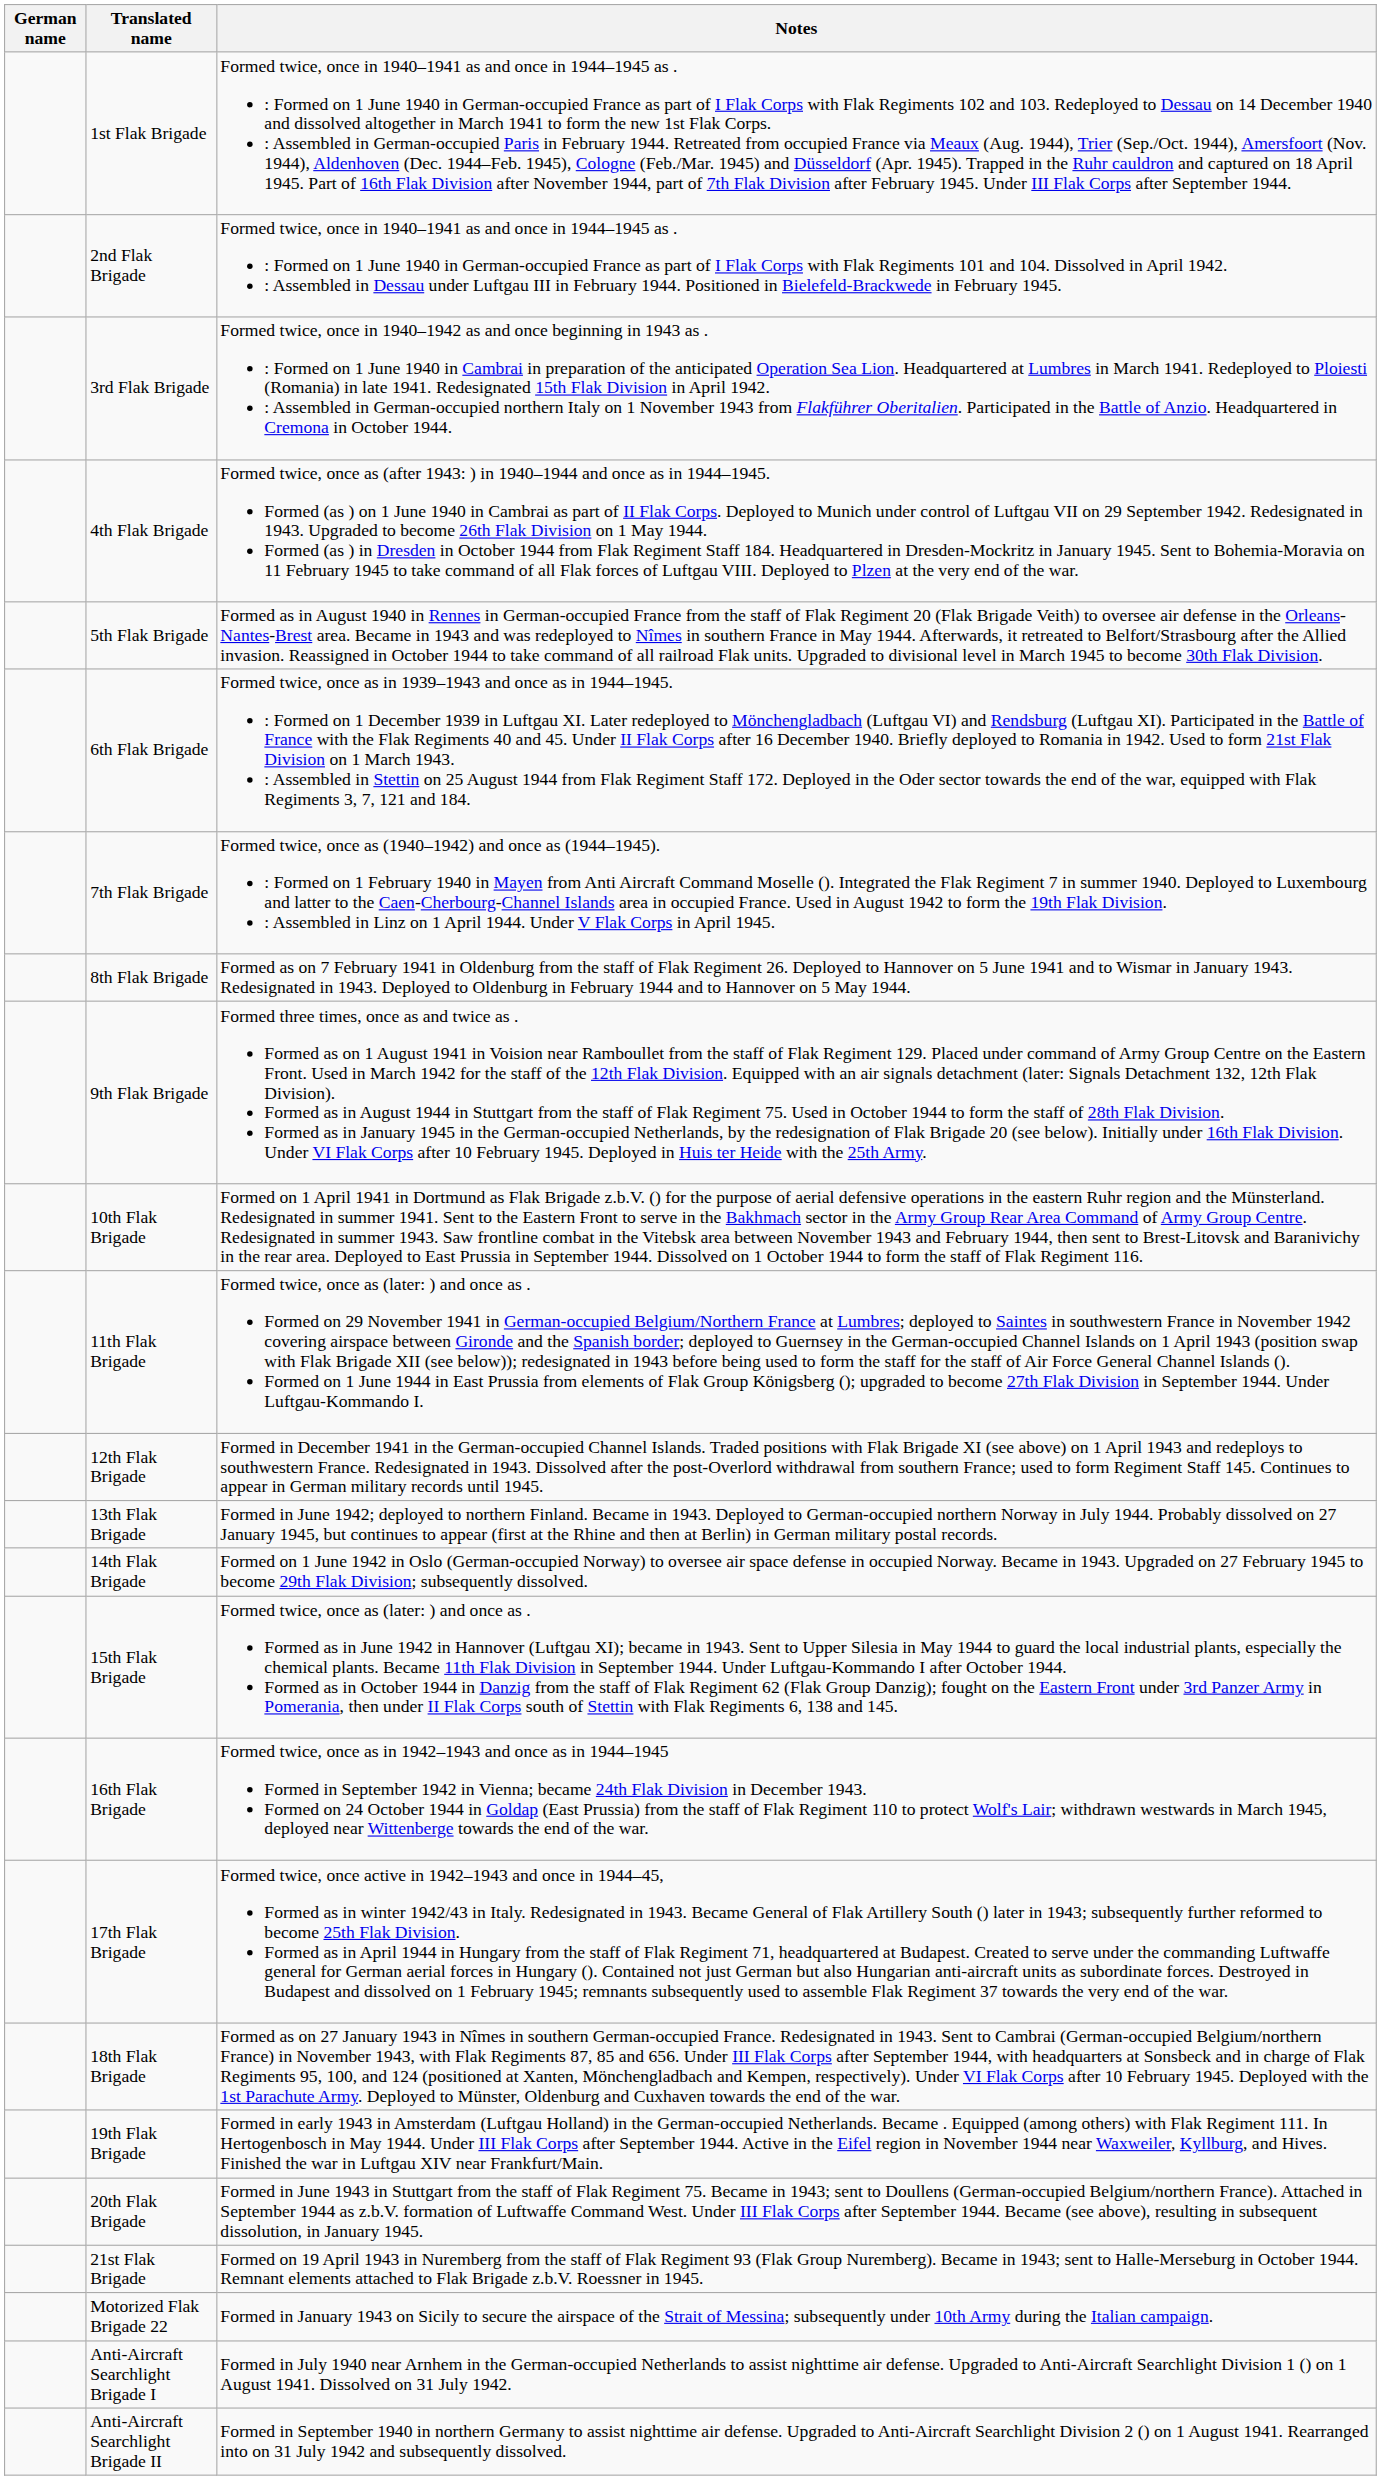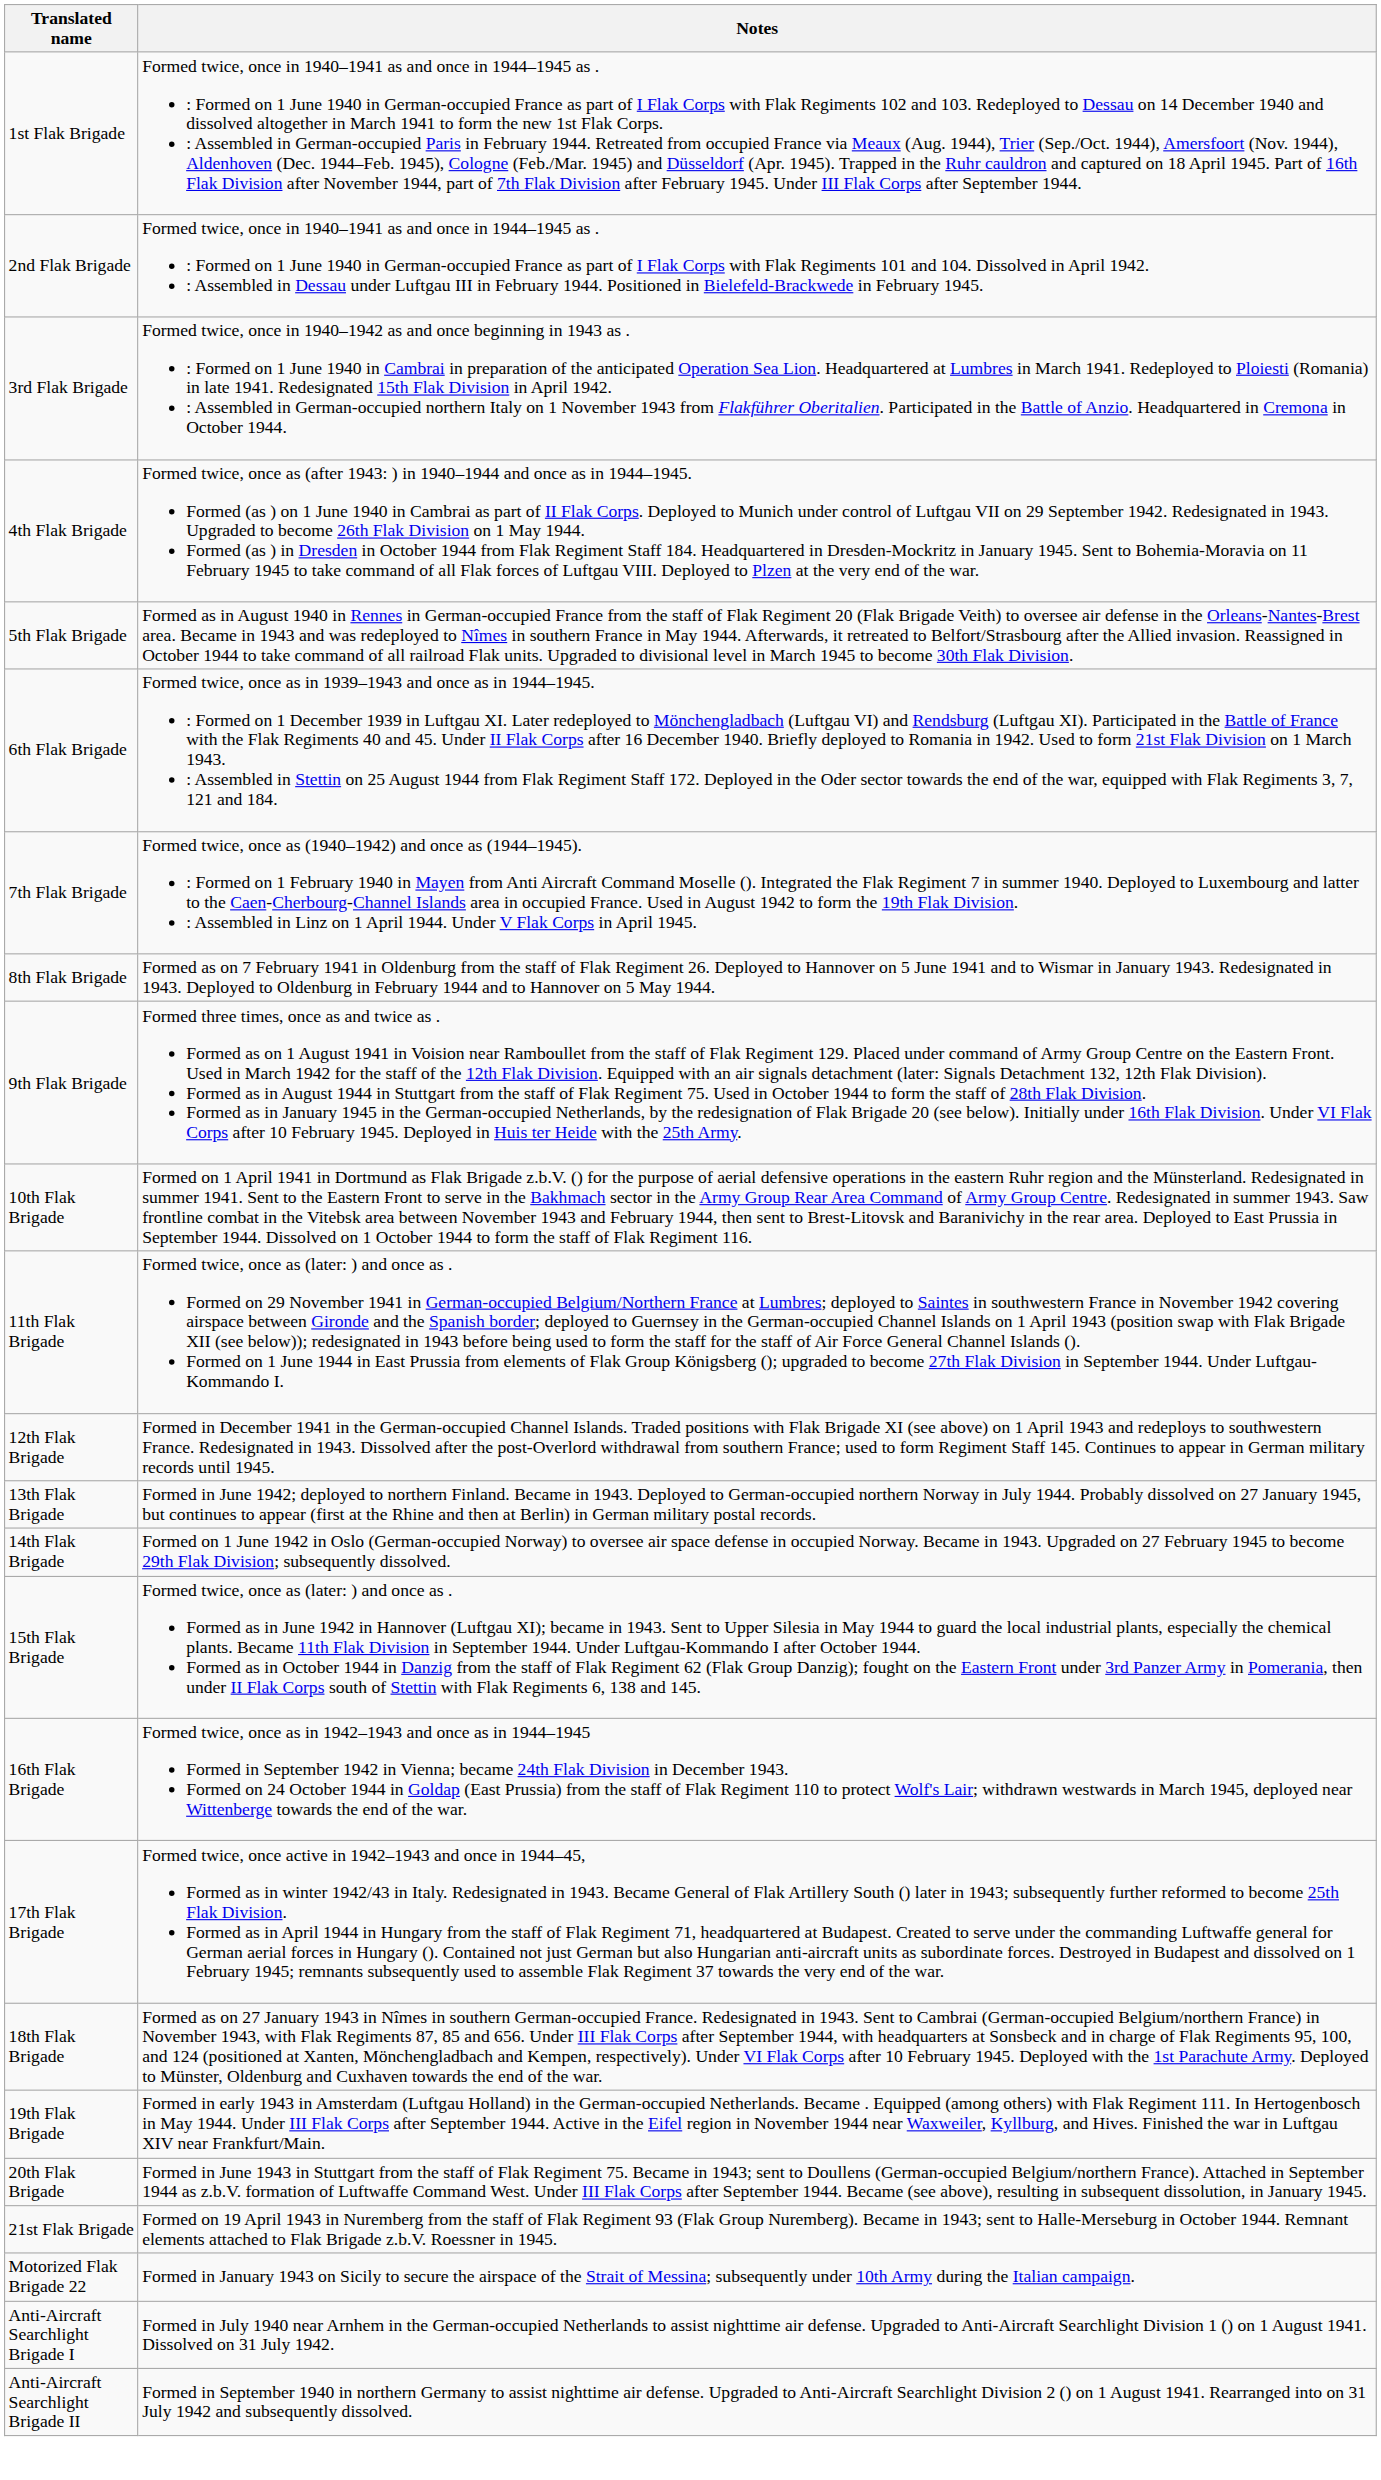 <table class="wikitable">
 <tr>
-<th>German name</th>
 <th>Translated name</th>
 <th>Notes</th>
 </tr>
 <tr>
-<td></td>
 <td>1st Flak Brigade</td>
 <td>Formed twice, once in 1940–1941 as  and once in 1944–1945 as .<br><ul><li>: Formed on 1 June 1940 in German-occupied France as part of <a href='#'>I Flak Corps</a> with Flak Regiments 102 and 103. Redeployed to <a href='#'>Dessau</a> on 14 December 1940 and dissolved altogether in March 1941 to form the new 1st Flak Corps.</li><li>: Assembled in German-occupied <a href='#'>Paris</a> in February 1944. Retreated from occupied France via <a href='#'>Meaux</a> (Aug. 1944), <a href='#'>Trier</a> (Sep./Oct. 1944), <a href='#'>Amersfoort</a> (Nov. 1944), <a href='#'>Aldenhoven</a> (Dec. 1944–Feb. 1945), <a href='#'>Cologne</a> (Feb./Mar. 1945) and <a href='#'>Düsseldorf</a> (Apr. 1945). Trapped in the <a href='#'>Ruhr cauldron</a> and captured on 18 April 1945. Part of <a href='#'>16th Flak Division</a> after November 1944, part of <a href='#'>7th Flak Division</a> after February 1945. Under <a href='#'>III Flak Corps</a> after September 1944.</li></ul></td>
 </tr>
 <tr>
-<td></td>
 <td>2nd Flak Brigade</td>
 <td>Formed twice, once in 1940–1941 as  and once in 1944–1945 as .<br><ul><li>: Formed on 1 June 1940 in German-occupied France as part of <a href='#'>I Flak Corps</a> with Flak Regiments 101 and 104. Dissolved in April 1942.</li><li>: Assembled in <a href='#'>Dessau</a> under Luftgau III in February 1944. Positioned in <a href='#'>Bielefeld-Brackwede</a> in February 1945.</li></ul></td>
 </tr>
 <tr>
-<td></td>
 <td>3rd Flak Brigade</td>
 <td>Formed twice, once in 1940–1942 as  and once beginning in 1943 as .<br><ul><li>: Formed on 1 June 1940 in <a href='#'>Cambrai</a> in preparation of the anticipated <a href='#'>Operation Sea Lion</a>. Headquartered at <a href='#'>Lumbres</a> in March 1941. Redeployed to <a href='#'>Ploiesti</a> (Romania) in late 1941. Redesignated <a href='#'>15th Flak Division</a> in April 1942.</li><li>: Assembled in German-occupied northern Italy on 1 November 1943 from <em><a href='#'>Flakführer Oberitalien</a></em>. Participated in the <a href='#'>Battle of Anzio</a>. Headquartered in <a href='#'>Cremona</a> in October 1944.</li></ul></td>
 </tr>
 <tr>
-<td></td>
 <td>4th Flak Brigade</td>
 <td>Formed twice, once as  (after 1943: ) in 1940–1944 and once as  in 1944–1945.<br><ul><li>Formed (as ) on 1 June 1940 in Cambrai as part of <a href='#'>II Flak Corps</a>. Deployed to Munich under control of Luftgau VII on 29 September 1942. Redesignated  in 1943. Upgraded to become <a href='#'>26th Flak Division</a> on 1 May 1944.</li><li>Formed (as ) in <a href='#'>Dresden</a> in October 1944 from Flak Regiment Staff 184. Headquartered in Dresden-Mockritz in January 1945. Sent to Bohemia-Moravia on 11 February 1945 to take command of all Flak forces of Luftgau VIII. Deployed to <a href='#'>Plzen</a> at the very end of the war.</li></ul></td>
 </tr>
 <tr>
-<td></td>
 <td>5th Flak Brigade</td>
 <td>Formed as  in August 1940 in <a href='#'>Rennes</a> in German-occupied France from the staff of Flak Regiment 20 (Flak Brigade Veith) to oversee air defense in the <a href='#'>Orleans</a>-<a href='#'>Nantes</a>-<a href='#'>Brest</a> area. Became  in 1943 and was redeployed to <a href='#'>Nîmes</a> in southern France in May 1944. Afterwards, it retreated to Belfort/Strasbourg after the Allied invasion. Reassigned in October 1944 to take command of all railroad Flak units. Upgraded to divisional level in March 1945 to become <a href='#'>30th Flak Division</a>.</td>
 </tr>
 <tr>
-<td></td>
 <td>6th Flak Brigade</td>
 <td>Formed twice, once as  in 1939–1943 and once as  in 1944–1945.<br><ul><li>: Formed on 1 December 1939 in Luftgau XI. Later redeployed to <a href='#'>Mönchengladbach</a> (Luftgau VI) and <a href='#'>Rendsburg</a> (Luftgau XI). Participated in the <a href='#'>Battle of France</a> with the Flak Regiments 40 and 45. Under <a href='#'>II Flak Corps</a> after 16 December 1940. Briefly deployed to Romania in 1942. Used to form <a href='#'>21st Flak Division</a> on 1 March 1943.</li><li>: Assembled in <a href='#'>Stettin</a> on 25 August 1944 from Flak Regiment Staff 172. Deployed in the Oder sector towards the end of the war, equipped with Flak Regiments 3, 7, 121 and 184.</li></ul></td>
 </tr>
 <tr>
-<td></td>
 <td>7th Flak Brigade</td>
 <td>Formed twice, once as  (1940–1942) and once as  (1944–1945).<br><ul><li>: Formed on 1 February 1940 in <a href='#'>Mayen</a> from Anti Aircraft Command Moselle (). Integrated the Flak Regiment 7 in summer 1940. Deployed to Luxembourg and latter to the <a href='#'>Caen</a>-<a href='#'>Cherbourg</a>-<a href='#'>Channel Islands</a> area in occupied France. Used in August 1942 to form the <a href='#'>19th Flak Division</a>.</li><li>: Assembled in Linz on 1 April 1944. Under <a href='#'>V Flak Corps</a> in April 1945.</li></ul></td>
 </tr>
 <tr>
-<td></td>
 <td>8th Flak Brigade</td>
 <td>Formed as  on 7 February 1941 in Oldenburg from the staff of Flak Regiment 26. Deployed to Hannover on 5 June 1941 and to Wismar in January 1943. Redesignated  in 1943. Deployed to Oldenburg in February 1944 and to Hannover on 5 May 1944.</td>
 </tr>
 <tr>
-<td></td>
 <td>9th Flak Brigade</td>
 <td>Formed three times, once as  and twice as .<br><ul><li>Formed as  on 1 August 1941 in Voision near Ramboullet from the staff of Flak Regiment 129. Placed under command of Army Group Centre on the Eastern Front. Used in March 1942 for the staff of the <a href='#'>12th Flak Division</a>. Equipped with an air signals detachment (later: Signals Detachment 132, 12th Flak Division).</li><li>Formed as  in August 1944 in Stuttgart from the staff of Flak Regiment 75. Used in October 1944 to form the staff of <a href='#'>28th Flak Division</a>.</li><li>Formed as  in January 1945 in the German-occupied Netherlands, by the redesignation of Flak Brigade 20 (see below). Initially under <a href='#'>16th Flak Division</a>. Under <a href='#'>VI Flak Corps</a> after 10 February 1945. Deployed in <a href='#'>Huis ter Heide</a> with the <a href='#'>25th Army</a>.</li></ul></td>
 </tr>
 <tr>
-<td></td>
 <td>10th Flak Brigade</td>
 <td>Formed on 1 April 1941 in Dortmund as Flak Brigade z.b.V. () for the purpose of aerial defensive operations in the eastern Ruhr region and the Münsterland. Redesignated  in summer 1941. Sent to the Eastern Front to serve in the <a href='#'>Bakhmach</a> sector in the <a href='#'>Army Group Rear Area Command</a> of <a href='#'>Army Group Centre</a>. Redesignated  in summer 1943. Saw frontline combat in the Vitebsk area between November 1943 and February 1944, then sent to Brest-Litovsk and Baranivichy in the rear area. Deployed to East Prussia in September 1944. Dissolved on 1 October 1944 to form the staff of Flak Regiment 116.</td>
 </tr>
 <tr>
-<td></td>
 <td>11th Flak Brigade</td>
 <td>Formed twice, once as  (later: ) and once as .<br><ul><li>Formed on 29 November 1941 in <a href='#'>German-occupied Belgium/Northern France</a> at <a href='#'>Lumbres</a>; deployed to <a href='#'>Saintes</a> in southwestern France in November 1942 covering airspace between <a href='#'>Gironde</a> and the <a href='#'>Spanish border</a>; deployed to Guernsey in the German-occupied Channel Islands on 1 April 1943 (position swap with Flak Brigade XII (see below)); redesignated  in 1943 before being used to form the staff for the staff of Air Force General Channel Islands ().</li><li>Formed on 1 June 1944 in East Prussia from elements of Flak Group Königsberg (); upgraded to become <a href='#'>27th Flak Division</a> in September 1944. Under Luftgau-Kommando I.</li></ul></td>
 </tr>
 <tr>
-<td></td>
 <td>12th Flak Brigade</td>
 <td>Formed in December 1941 in the German-occupied Channel Islands. Traded positions with Flak Brigade XI (see above) on 1 April 1943 and redeploys to southwestern France. Redesignated  in 1943. Dissolved after the post-Overlord withdrawal from southern France; used to form Regiment Staff 145. Continues to appear in German military records until 1945.</td>
 </tr>
 <tr>
-<td></td>
 <td>13th Flak Brigade</td>
 <td>Formed in June 1942; deployed to northern Finland. Became  in 1943. Deployed to German-occupied northern Norway in July 1944. Probably dissolved on 27 January 1945, but continues to appear (first at the Rhine and then at Berlin) in German military postal records.</td>
 </tr>
 <tr>
-<td></td>
 <td>14th Flak Brigade</td>
 <td>Formed on 1 June 1942 in Oslo (German-occupied Norway) to oversee air space defense in occupied Norway. Became  in 1943. Upgraded on 27 February 1945 to become <a href='#'>29th Flak Division</a>; subsequently dissolved.</td>
 </tr>
 <tr>
-<td></td>
 <td>15th Flak Brigade</td>
 <td>Formed twice, once as  (later: ) and once as .<br><ul><li>Formed as  in June 1942 in Hannover (Luftgau XI); became  in 1943. Sent to Upper Silesia in May 1944 to guard the local industrial plants, especially the chemical plants. Became <a href='#'>11th Flak Division</a> in September 1944. Under Luftgau-Kommando I after October 1944.</li><li>Formed as  in October 1944 in <a href='#'>Danzig</a> from the staff of Flak Regiment 62 (Flak Group Danzig); fought on the <a href='#'>Eastern Front</a> under <a href='#'>3rd Panzer Army</a> in <a href='#'>Pomerania</a>, then under <a href='#'>II Flak Corps</a> south of <a href='#'>Stettin</a> with Flak Regiments 6, 138 and 145.</li></ul></td>
 </tr>
 <tr>
-<td></td>
 <td>16th Flak Brigade</td>
 <td>Formed twice, once as  in 1942–1943 and once as  in 1944–1945<br><ul><li>Formed in September 1942 in Vienna; became <a href='#'>24th Flak Division</a> in December 1943.</li><li>Formed on 24 October 1944 in <a href='#'>Goldap</a> (East Prussia) from the staff of Flak Regiment 110 to protect <a href='#'>Wolf's Lair</a>; withdrawn westwards in March 1945, deployed near <a href='#'>Wittenberge</a> towards the end of the war.</li></ul></td>
 </tr>
 <tr>
-<td></td>
 <td>17th Flak Brigade</td>
 <td>Formed twice, once active in 1942–1943 and once in 1944–45,<br><ul><li>Formed as  in winter 1942/43 in Italy. Redesignated  in 1943. Became General of Flak Artillery South () later in 1943; subsequently further reformed to become <a href='#'>25th Flak Division</a>.</li><li>Formed as  in April 1944 in Hungary from the staff of Flak Regiment 71, headquartered at Budapest. Created to serve under the commanding Luftwaffe general for German aerial forces in Hungary (). Contained not just German but also Hungarian anti-aircraft units as subordinate forces. Destroyed in Budapest and dissolved on 1 February 1945; remnants subsequently used to assemble Flak Regiment 37 towards the very end of the war.</li></ul></td>
 </tr>
 <tr>
-<td></td>
 <td>18th Flak Brigade</td>
 <td>Formed as  on 27 January 1943 in Nîmes in southern German-occupied France. Redesignated  in 1943. Sent to Cambrai (German-occupied Belgium/northern France) in November 1943, with Flak Regiments 87, 85 and 656. Under <a href='#'>III Flak Corps</a> after September 1944, with headquarters at Sonsbeck and in charge of Flak Regiments 95, 100, and 124 (positioned at Xanten, Mönchengladbach and Kempen, respectively). Under <a href='#'>VI Flak Corps</a> after 10 February 1945. Deployed with the <a href='#'>1st Parachute Army</a>. Deployed to Münster, Oldenburg and Cuxhaven towards the end of the war.</td>
 </tr>
 <tr>
-<td></td>
 <td>19th Flak Brigade</td>
 <td>Formed in early 1943 in Amsterdam (Luftgau Holland) in the German-occupied Netherlands. Became . Equipped (among others) with Flak Regiment 111. In Hertogenbosch in May 1944. Under <a href='#'>III Flak Corps</a> after September 1944. Active in the <a href='#'>Eifel</a> region in November 1944 near <a href='#'>Waxweiler</a>, <a href='#'>Kyllburg</a>, and Hives. Finished the war in Luftgau XIV near Frankfurt/Main.</td>
 </tr>
 <tr>
-<td></td>
 <td>20th Flak Brigade</td>
 <td>Formed in June 1943 in Stuttgart from the staff of Flak Regiment 75. Became  in 1943; sent to Doullens (German-occupied Belgium/northern France). Attached in September 1944 as z.b.V. formation of Luftwaffe Command West. Under <a href='#'>III Flak Corps</a> after September 1944. Became  (see above), resulting in subsequent dissolution, in January 1945.</td>
 </tr>
 <tr>
-<td></td>
 <td>21st Flak Brigade</td>
 <td>Formed on 19 April 1943 in Nuremberg from the staff of Flak Regiment 93 (Flak Group Nuremberg). Became  in 1943; sent to Halle-Merseburg in October 1944. Remnant elements attached to Flak Brigade z.b.V. Roessner in 1945.</td>
 </tr>
 <tr>
-<td></td>
 <td>Motorized Flak Brigade 22</td>
 <td>Formed in January 1943 on Sicily to secure the airspace of the <a href='#'>Strait of Messina</a>; subsequently under <a href='#'>10th Army</a> during the <a href='#'>Italian campaign</a>.</td>
 </tr>
 <tr>
-<td></td>
 <td>Anti-Aircraft Searchlight Brigade I</td>
 <td>Formed in July 1940 near Arnhem in the German-occupied Netherlands to assist nighttime air defense. Upgraded to Anti-Aircraft Searchlight Division 1 () on 1 August 1941. Dissolved on 31 July 1942.</td>
 </tr>
 <tr>
-<td></td>
 <td>Anti-Aircraft Searchlight Brigade II</td>
 <td>Formed in September 1940 in northern Germany to assist nighttime air defense. Upgraded to Anti-Aircraft Searchlight Division 2 () on 1 August 1941. Rearranged into  on 31 July 1942 and subsequently dissolved.</td>
 </tr>
 </table>
